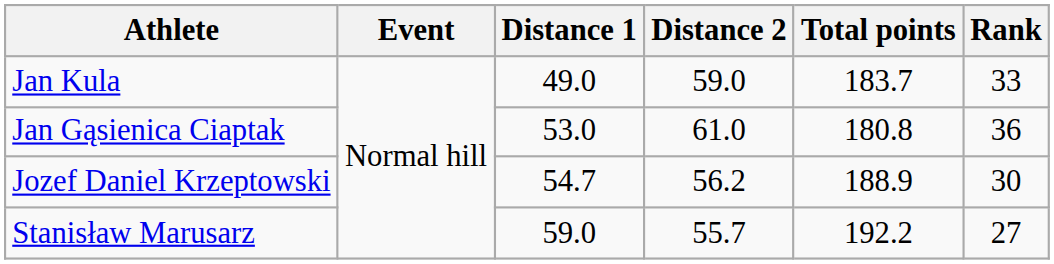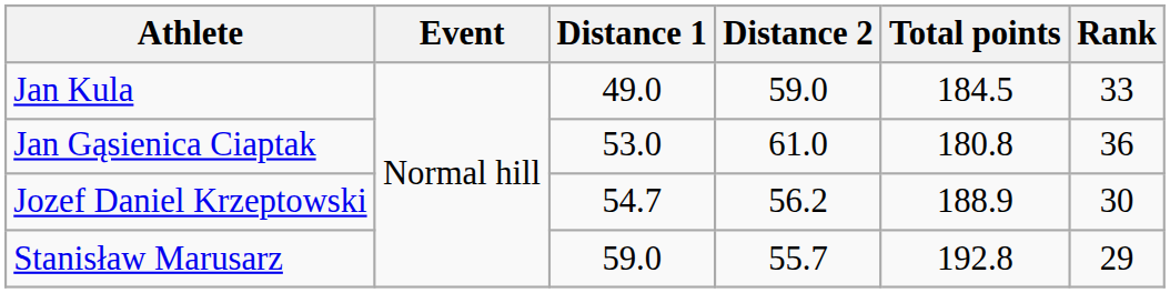 <table class="wikitable" style="font-size:90%">
 <tr>
 <th>Athlete</th>
 <th>Event</th>
 <th>Distance 1</th>
 <th>Distance 2</th>
 <th>Total points</th>
 <th>Rank</th>
 </tr>
 <tr>
 <td><a href='#'>Jan Kula</a></td>
 <td rowspan="4">Normal hill</td>
 <td align="center">49.0</td>
 <td align="center">59.0</td>
-<td align="center">183.7</td>
+<td align="center">184.5</td>
 <td align="center">33</td>
 </tr>
 <tr>
 <td><a href='#'>Jan Gąsienica Ciaptak</a></td>
 <td align="center">53.0</td>
 <td align="center">61.0</td>
 <td align="center">180.8</td>
 <td align="center">36</td>
 </tr>
 <tr>
 <td><a href='#'>Jozef Daniel Krzeptowski</a></td>
 <td align="center">54.7</td>
 <td align="center">56.2</td>
 <td align="center">188.9</td>
 <td align="center">30</td>
 </tr>
 <tr>
 <td><a href='#'>Stanisław Marusarz</a></td>
 <td align="center">59.0</td>
 <td align="center">55.7</td>
-<td align="center">192.2</td>
-<td align="center">27</td>
+<td align="center">192.8</td>
+<td align="center">29</td>
 </tr>
 </table>
